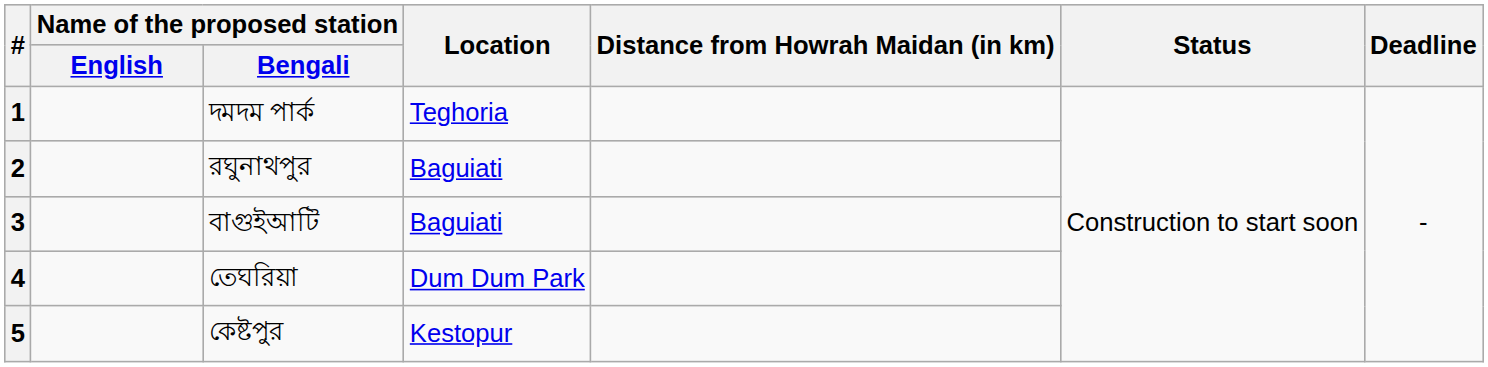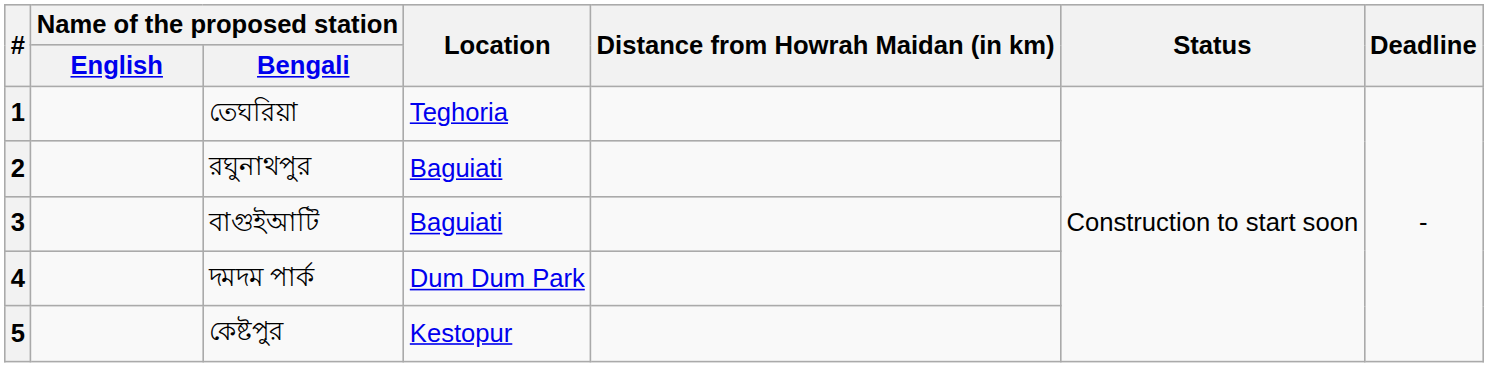 <table class="wikitable">
 <tr>
 <th rowspan="2">#</th>
 <th colspan="2">Name of the proposed station</th>
 <th rowspan="2">Location</th>
 <th rowspan="2">Distance from <strong>Howrah Maidan</strong> (in km)</th>
 <th rowspan="2">Status</th>
 <th rowspan="2">Deadline</th>
 </tr>
 <tr>
 <th><a href='#'>English</a></th>
 <th><a href='#'>Bengali</a></th>
 </tr>
 <tr>
 <th>1</th>
 <td></td>
-<td>দমদম পার্ক</td>
+<td>তেঘরিয়া</td>
 <td><a href='#'>Teghoria</a></td>
 <td></td>
 <td rowspan="5">Construction to start soon</td>
 <td rowspan="5" style="text-align: center;">-</td>
 </tr>
 <tr>
 <th>2</th>
 <td></td>
 <td>রঘুনাথপুর</td>
 <td><a href='#'>Baguiati</a></td>
 <td></td>
 </tr>
 <tr>
 <th>3</th>
 <td></td>
 <td>বাগুইআটি</td>
 <td><a href='#'>Baguiati</a></td>
 <td></td>
 </tr>
 <tr>
 <th>4</th>
 <td></td>
-<td>তেঘরিয়া</td>
+<td>দমদম পার্ক</td>
 <td><a href='#'>Dum Dum Park</a></td>
 <td></td>
 </tr>
 <tr>
 <th>5</th>
 <td></td>
 <td>কেষ্টপুর</td>
 <td><a href='#'>Kestopur</a></td>
 <td></td>
 </tr>
 </table>
